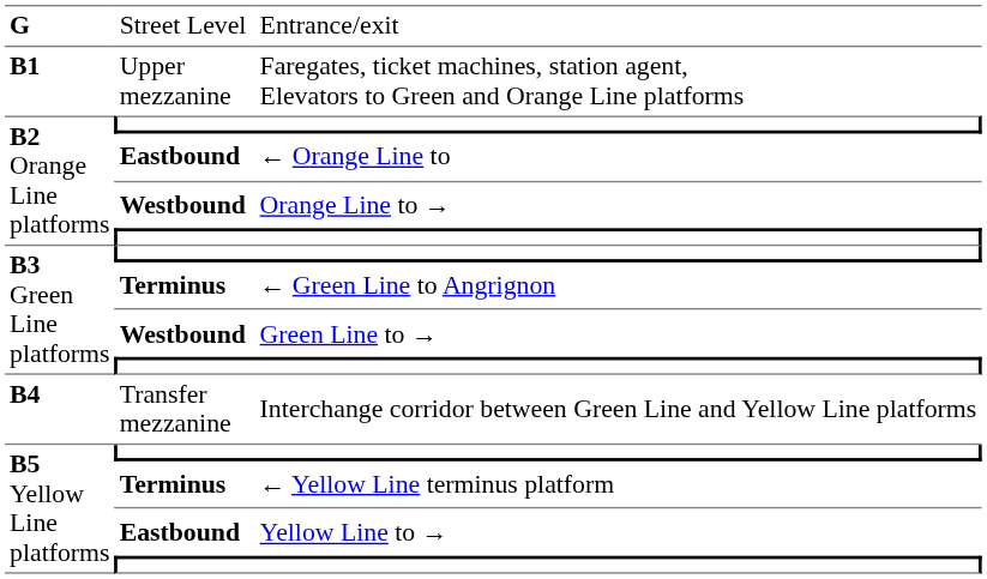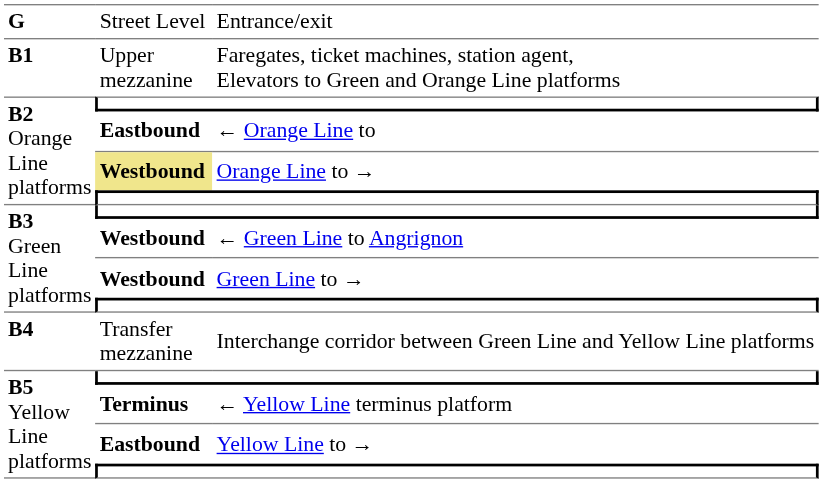 <table border="0" cellspacing="0" cellpadding="3">
 <tr>
 <td style="border-top:solid 1px gray" width="50" valign="top"><strong>G</strong></td>
 <td style="border-top:solid 1px gray" width="80" valign="top">Street Level</td>
 <td style="border-top:solid 1px gray" valign="top">Entrance/exit<br></td>
 </tr>
 <tr>
 <td style="border-top:solid 1px gray" valign="top"><strong>B1</strong></td>
 <td style="border-top:solid 1px gray" valign="top">Upper mezzanine</td>
 <td style="border-top:solid 1px gray">Faregates, ticket machines, station agent, <br>Elevators to Green and Orange Line platforms<br></td>
 </tr>
 <tr>
 <td rowspan="4" style="border-top:solid 1px gray;border-bottom:solid 1px gray" width="50" valign="top"><strong>B2</strong><br>Orange Line platforms</td>
 <td colspan="2" style="border-top:solid 1px gray;border-right:solid 2px black;border-left:solid 2px black;border-bottom:solid 2px black;text-align:center"> </td>
 </tr>
 <tr>
 <td style="border-bottom:solid 1px gray"><strong>Eastbound</strong></td>
 <td style="border-bottom:solid 1px gray">←  <a href='#'>Orange Line</a> to  </td>
 </tr>
 <tr>
-<td><strong>Westbound</strong></td>
+<td style="background: khaki;"><strong>Westbound</strong></td>
 <td>  <a href='#'>Orange Line</a> to   →</td>
 </tr>
 <tr>
 <td colspan="2" style="border-top:solid 2px black;border-right:solid 2px black;border-left:solid 2px black;border-bottom:solid 1px gray;text-align:center"> </td>
 </tr>
 <tr>
 <td rowspan="4" style="border-bottom:solid 1px gray" width="50" valign="top"><strong>B3</strong><br>Green Line platforms</td>
 <td colspan="2" style="border-right:solid 2px black;border-left:solid 2px black;border-bottom:solid 2px black;text-align:center"> </td>
 </tr>
 <tr>
-<td style="border-bottom:solid 1px gray"><strong>Terminus</strong></td>
+<td style="border-bottom:solid 1px gray"><strong>Westbound </strong></td>
 <td style="border-bottom:solid 1px gray">←  <a href='#'>Green Line</a> to <a href='#'>Angrignon</a> </td>
 </tr>
 <tr>
 <td><strong>Westbound</strong></td>
 <td>  <a href='#'>Green Line</a> to   →</td>
 </tr>
 <tr>
 <td colspan="2" style="border-top:solid 2px black;border-right:solid 2px black;border-left:solid 2px black;border-bottom:solid 1px gray;text-align:center"> </td>
 </tr>
 <tr>
 <td style="border-bottom:solid 1px gray" valign="top"><strong>B4</strong></td>
 <td style="border-bottom:solid 1px gray" valign="top">Transfer mezzanine</td>
 <td style="border-bottom:solid 1px gray">Interchange corridor between Green Line and Yellow Line platforms</td>
 </tr>
 <tr>
 <td rowspan="4" style="border-bottom:solid 1px gray" valign="top"><strong>B5</strong><br>Yellow Line platforms</td>
 <td colspan="2" style="border-right:solid 2px black;border-left:solid 2px black;border-bottom:solid 2px black;text-align:center"></td>
 </tr>
 <tr>
 <td style="border-bottom:solid 1px gray"><strong>Terminus</strong></td>
 <td style="border-bottom:solid 1px gray">←  <a href='#'>Yellow Line</a> terminus platform</td>
 </tr>
 <tr>
 <td><strong>Eastbound</strong></td>
 <td>  <a href='#'>Yellow Line</a> to   →</td>
 </tr>
 <tr>
 <td colspan="2" style="border-top:solid 2px black;border-right:solid 2px black;border-left:solid 2px black;border-bottom:solid 1px gray;text-align:center"></td>
 </tr>
 </table>
